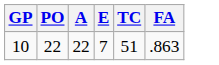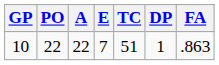 <table class="wikitable">
 <tr>
 <th><a href='#'>GP</a></th>
 <th><a href='#'>PO</a></th>
 <th><a href='#'>A</a></th>
 <th><a href='#'>E</a></th>
 <th><a href='#'>TC</a></th>
+<th><a href='#'>DP</a></th>
 <th><a href='#'>FA</a></th>
 </tr>
 <tr align=center>
 <td>10</td>
 <td>22</td>
 <td>22</td>
 <td>7</td>
 <td>51</td>
+<td>1</td>
 <td>.863</td>
 </tr>
 </table>
